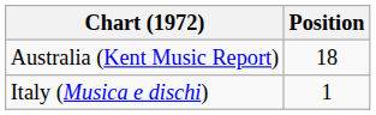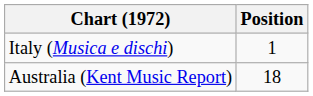 <table class="wikitable">
 <tr>
 <th>Chart (1972)</th>
 <th>Position</th>
 </tr>
 <tr>
+<td>Italy (<em><a href='#'>Musica e dischi</a></em>)</td>
+<td align="center">1</td>
+</tr>
+<tr>
 <td>Australia (<a href='#'>Kent Music Report</a>)</td>
 <td align="center">18</td>
 </tr>
-<tr>
-<td>Italy (<em><a href='#'>Musica e dischi</a></em>)</td>
-<td align="center">1</td>
-</tr>
 </table>
